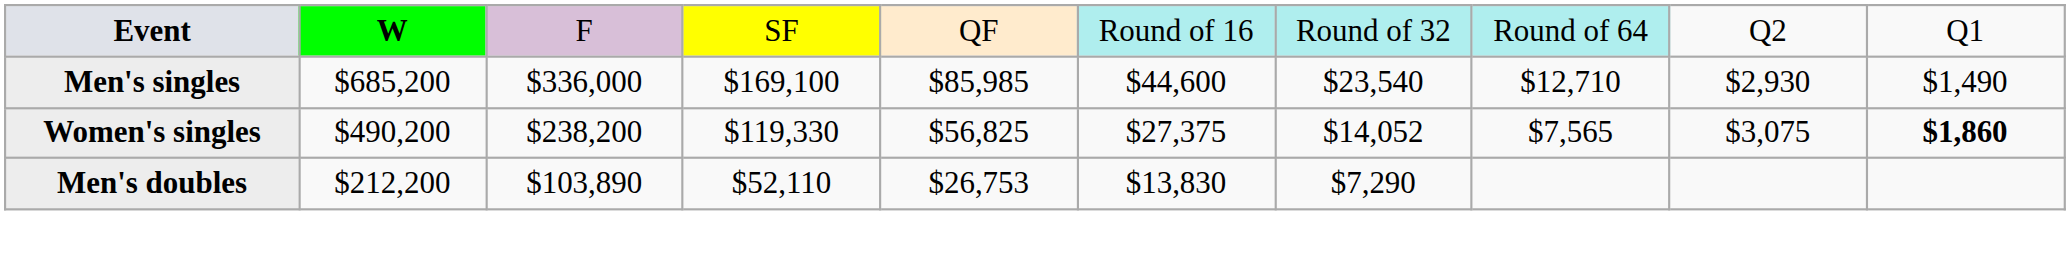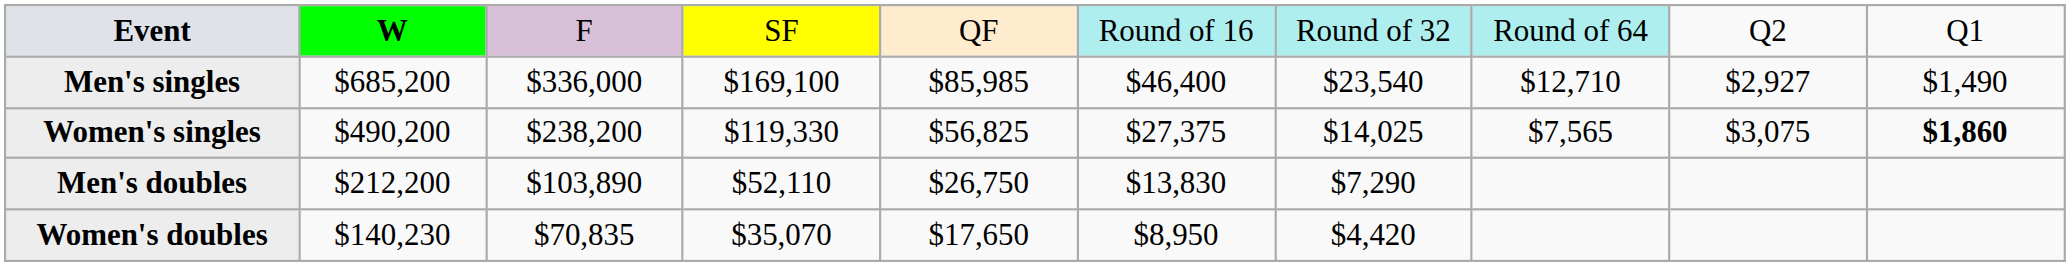 <table class=wikitable style=font-size:90%;text-align:center>
 <tr>
 <td width=130 bgcolor=dfe2e9><strong>Event</strong></td>
 <td width=80 bgcolor=lime><strong>W</strong></td>
 <td width=85 bgcolor=thistle>F</td>
 <td width=85 bgcolor=ffff00>SF</td>
 <td width=85 bgcolor=ffebcd>QF</td>
 <td width=85 bgcolor=afeeee>Round of 16</td>
 <td width=85 bgcolor=afeeee>Round of 32</td>
 <td width=85 bgcolor=afeeee>Round of 64</td>
 <td width=85>Q2</td>
 <td width=85>Q1</td>
 </tr>
 <tr>
 <th style=background:#ededed>Men's singles</th>
 <td>$685,200</td>
 <td>$336,000</td>
 <td>$169,100</td>
 <td>$85,985</td>
-<td>$44,600</td>
+<td>$46,400</td>
 <td>$23,540</td>
 <td>$12,710</td>
-<td>$2,930</td>
+<td>$2,927</td>
 <td>$1,490</td>
 </tr>
 <tr>
 <th style=background:#ededed>Women's singles</th>
 <td>$490,200</td>
 <td>$238,200</td>
 <td>$119,330</td>
 <td>$56,825</td>
 <td>$27,375</td>
-<td>$14,052</td>
+<td>$14,025</td>
 <td>$7,565</td>
 <td>$3,075</td>
 <td><strong>$1,860</strong></td>
 </tr>
 <tr>
 <th style=background:#ededed>Men's doubles</th>
 <td>$212,200</td>
 <td>$103,890</td>
 <td>$52,110</td>
-<td>$26,753</td>
+<td>$26,750</td>
 <td>$13,830</td>
 <td>$7,290</td>
 <td></td>
 <td></td>
 <td></td>
 </tr>
+<tr>
+<th style=background:#ededed>Women's doubles</th>
+<td>$140,230</td>
+<td>$70,835</td>
+<td>$35,070</td>
+<td>$17,650</td>
+<td>$8,950</td>
+<td>$4,420</td>
+<td></td>
+<td></td>
+<td></td>
+</tr>
 </table>
